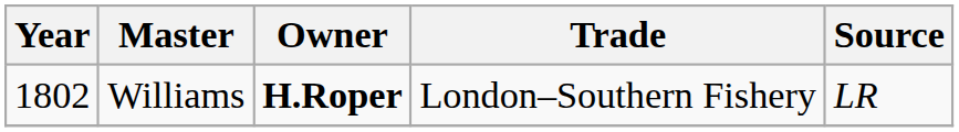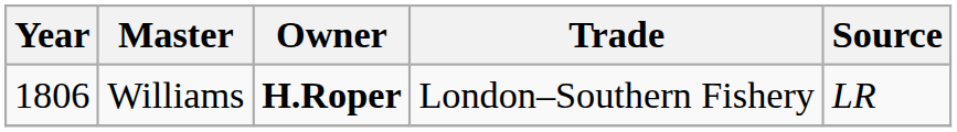 <table class=" wikitable">
 <tr>
 <th>Year</th>
 <th>Master</th>
 <th>Owner</th>
 <th>Trade</th>
 <th>Source</th>
 </tr>
 <tr>
-<td>1802</td>
+<td>1806</td>
 <td>Williams</td>
 <td><strong>H.Roper</strong></td>
 <td>London–Southern Fishery</td>
 <td><em>LR</em></td>
 </tr>
 <tr>
 </tr>
 </table>
